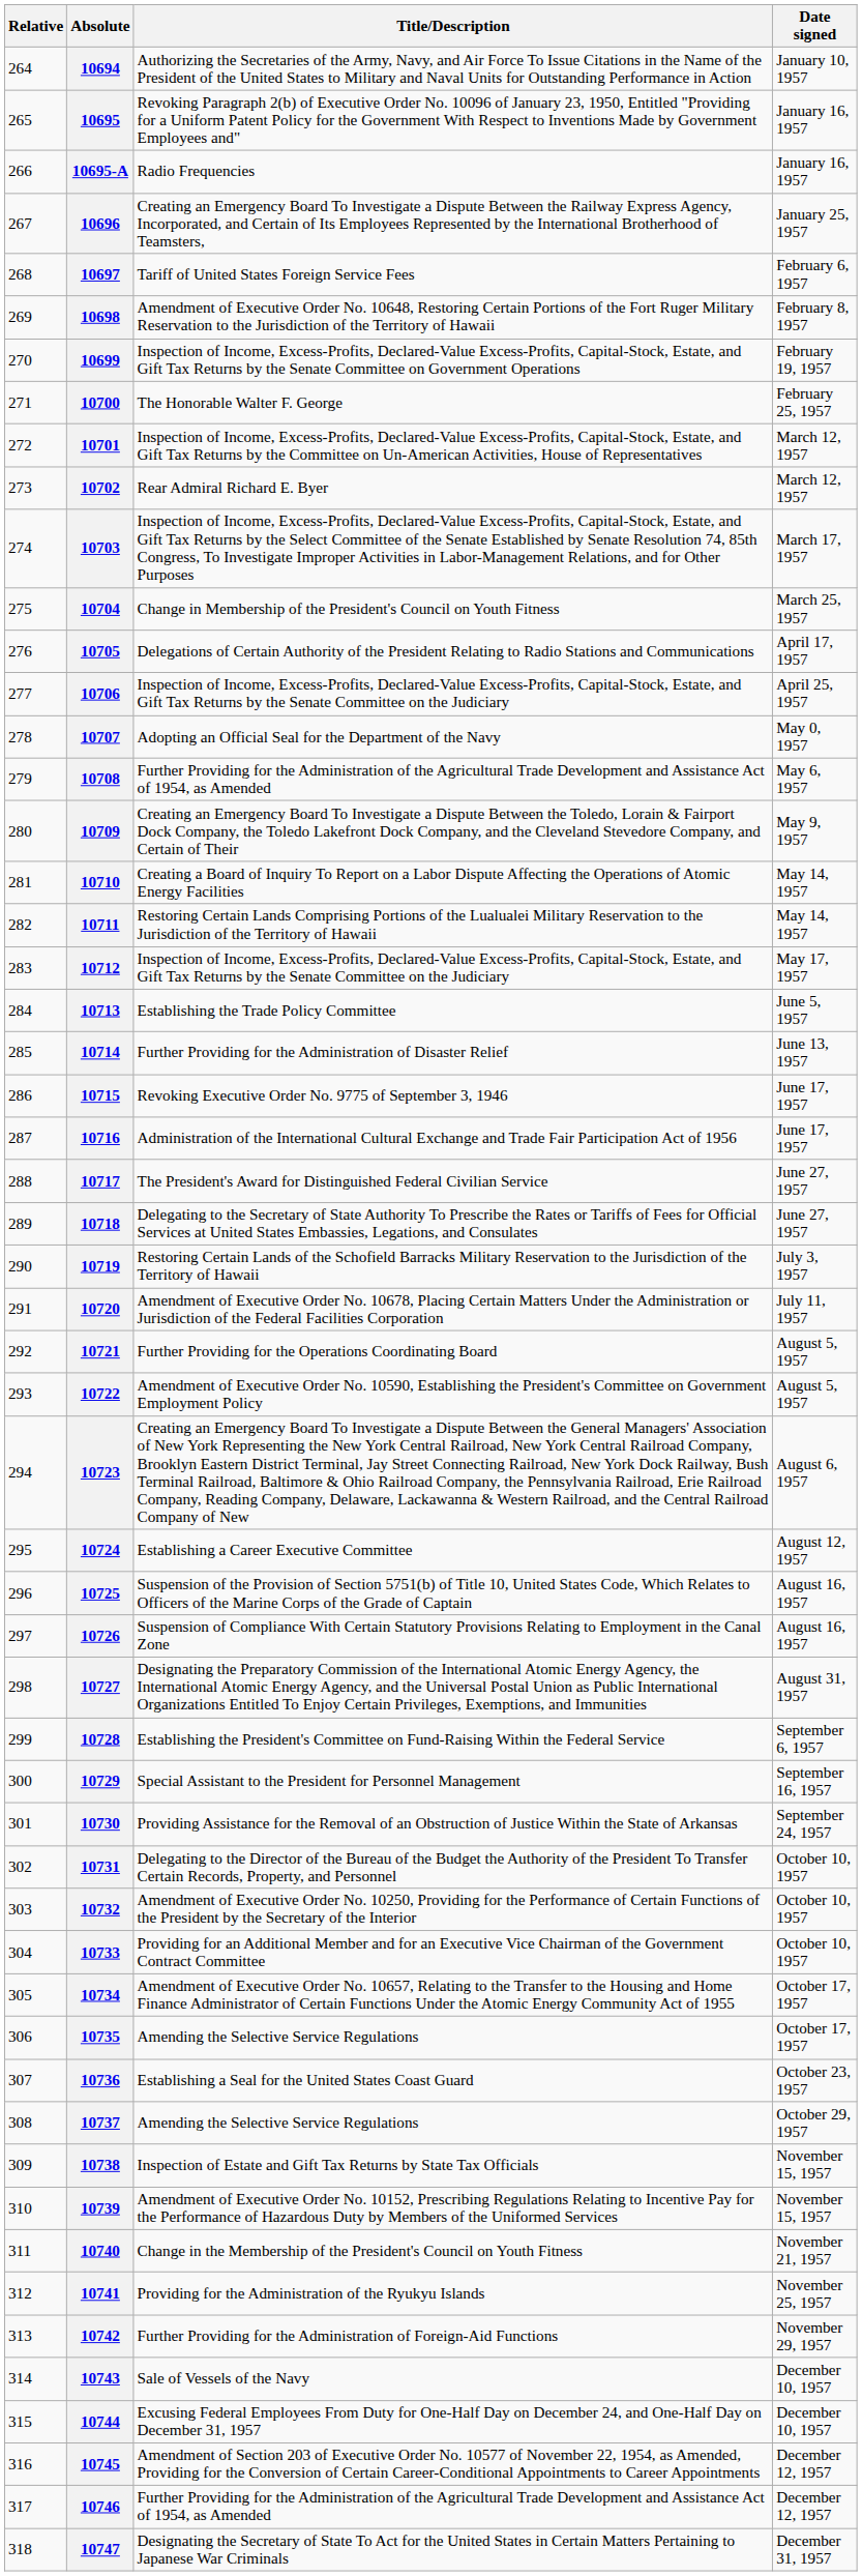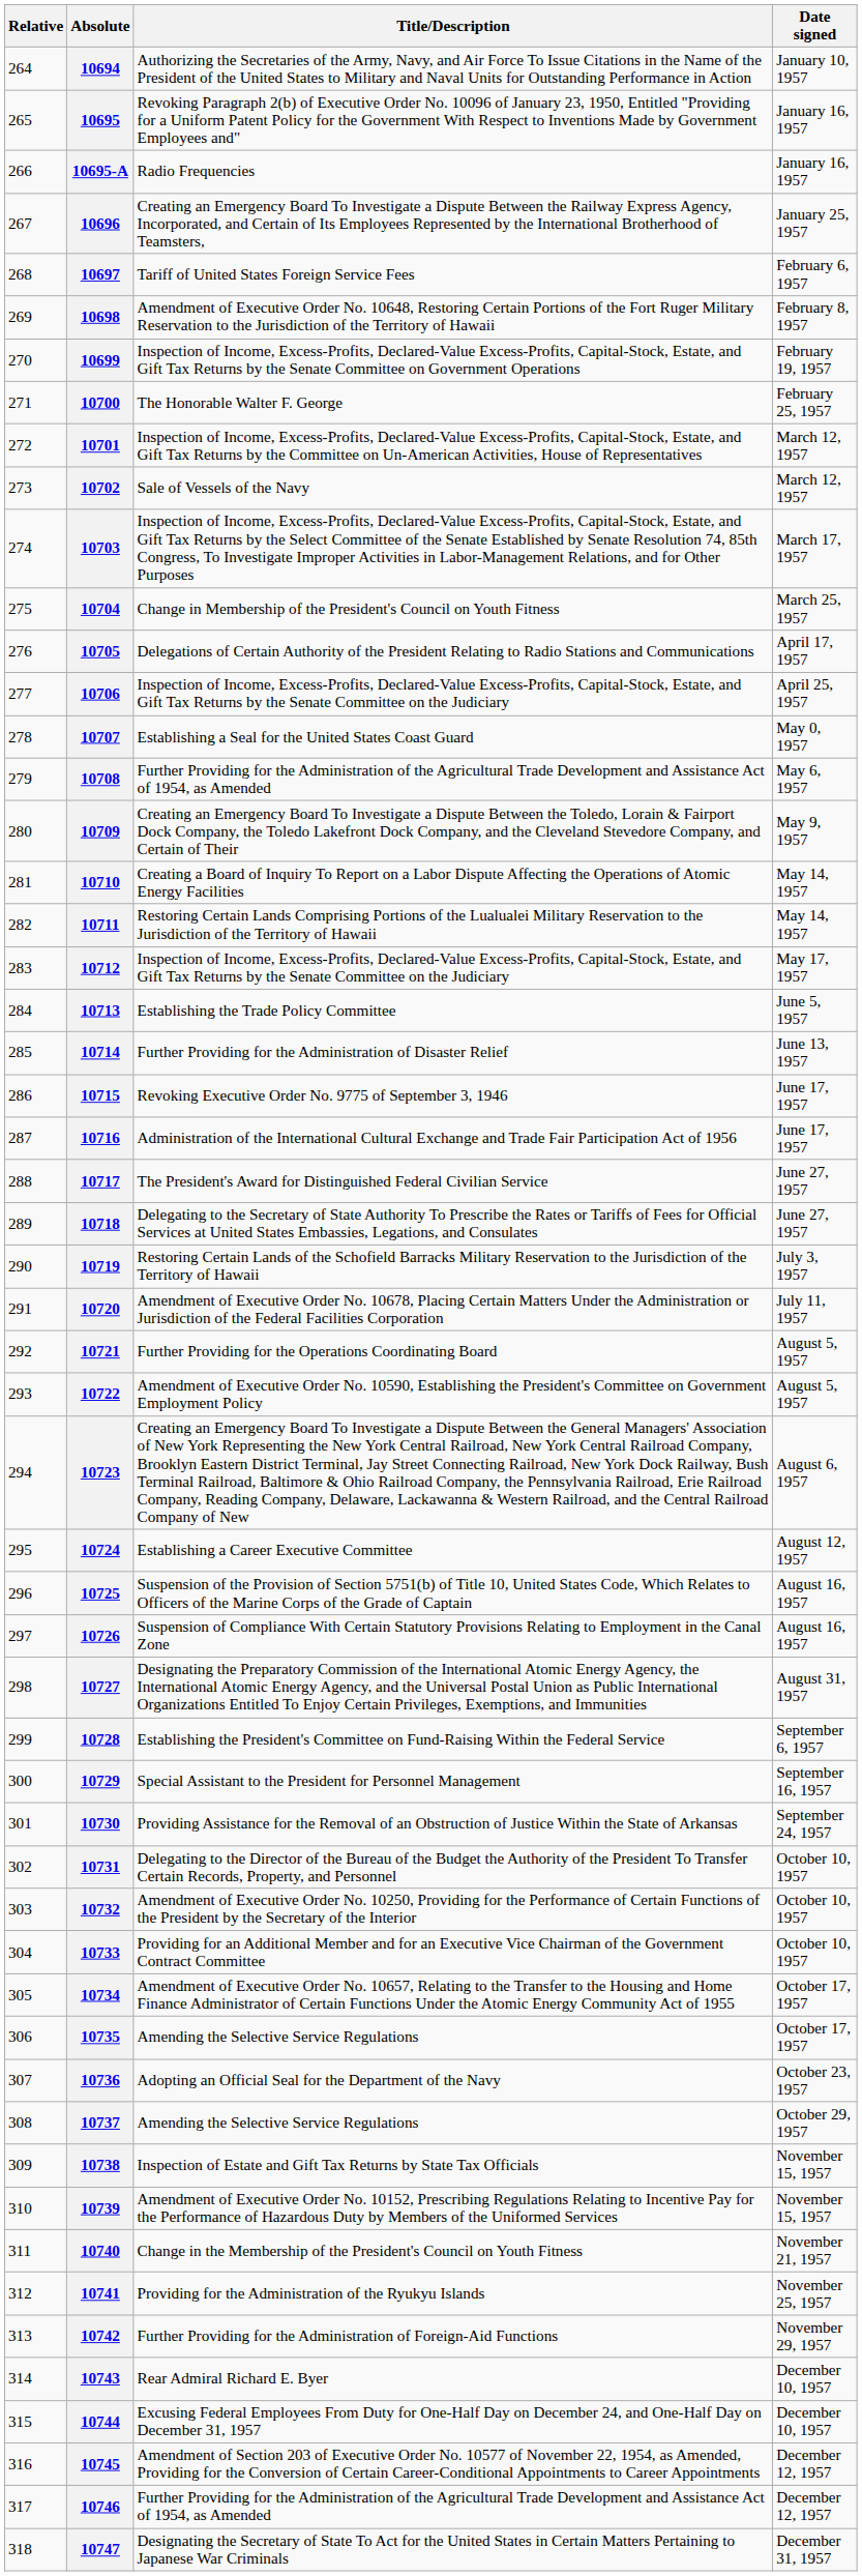 <table class="wikitable">
 <tr>
 <th>Relative </th>
 <th>Absolute </th>
 <th>Title/Description</th>
 <th>Date signed</th>
 </tr>
 <tr>
 <td>264</td>
 <th><a href='#'>10694</a></th>
 <td>Authorizing the Secretaries of the Army, Navy, and Air Force To Issue Citations in the Name of the President of the United States to Military and Naval Units for Outstanding Performance in Action</td>
 <td>January 10, 1957</td>
 </tr>
 <tr>
 <td>265</td>
 <th><a href='#'>10695</a></th>
 <td>Revoking Paragraph 2(b) of Executive Order No. 10096 of January 23, 1950, Entitled "Providing for a Uniform Patent Policy for the Government With Respect to Inventions Made by Government Employees and"</td>
 <td>January 16, 1957</td>
 </tr>
 <tr>
 <td>266</td>
 <th><a href='#'>10695-A</a></th>
 <td>Radio Frequencies</td>
 <td>January 16, 1957</td>
 </tr>
 <tr>
 <td>267</td>
 <th><a href='#'>10696</a></th>
 <td>Creating an Emergency Board To Investigate a Dispute Between the Railway Express Agency, Incorporated, and Certain of Its Employees Represented by the International Brotherhood of Teamsters,</td>
 <td>January 25, 1957</td>
 </tr>
 <tr>
 <td>268</td>
 <th><a href='#'>10697</a></th>
 <td>Tariff of United States Foreign Service Fees</td>
 <td>February 6, 1957</td>
 </tr>
 <tr>
 <td>269</td>
 <th><a href='#'>10698</a></th>
 <td>Amendment of Executive Order No. 10648, Restoring Certain Portions of the Fort Ruger Military Reservation to the Jurisdiction of the Territory of Hawaii</td>
 <td>February 8, 1957</td>
 </tr>
 <tr>
 <td>270</td>
 <th><a href='#'>10699</a></th>
 <td>Inspection of Income, Excess-Profits, Declared-Value Excess-Profits, Capital-Stock, Estate, and Gift Tax Returns by the Senate Committee on Government Operations</td>
 <td>February 19, 1957</td>
 </tr>
 <tr>
 <td>271</td>
 <th><a href='#'>10700</a></th>
 <td>The Honorable Walter F. George</td>
 <td>February 25, 1957</td>
 </tr>
 <tr>
 <td>272</td>
 <th><a href='#'>10701</a></th>
 <td>Inspection of Income, Excess-Profits, Declared-Value Excess-Profits, Capital-Stock, Estate, and Gift Tax Returns by the Committee on Un-American Activities, House of Representatives</td>
 <td>March 12, 1957</td>
 </tr>
 <tr>
 <td>273</td>
 <th><a href='#'>10702</a></th>
-<td>Rear Admiral Richard E. Byer</td>
+<td>Sale of Vessels of the Navy</td>
 <td>March 12, 1957</td>
 </tr>
 <tr>
 <td>274</td>
 <th><a href='#'>10703</a></th>
 <td>Inspection of Income, Excess-Profits, Declared-Value Excess-Profits, Capital-Stock, Estate, and Gift Tax Returns by the Select Committee of the Senate Established by Senate Resolution 74, 85th Congress, To Investigate Improper Activities in Labor-Management Relations, and for Other Purposes</td>
 <td>March 17, 1957</td>
 </tr>
 <tr>
 <td>275</td>
 <th><a href='#'>10704</a></th>
 <td>Change in Membership of the President's Council on Youth Fitness</td>
 <td>March 25, 1957</td>
 </tr>
 <tr>
 <td>276</td>
 <th><a href='#'>10705</a></th>
 <td>Delegations of Certain Authority of the President Relating to Radio Stations and Communications</td>
 <td>April 17, 1957</td>
 </tr>
 <tr>
 <td>277</td>
 <th><a href='#'>10706</a></th>
 <td>Inspection of Income, Excess-Profits, Declared-Value Excess-Profits, Capital-Stock, Estate, and Gift Tax Returns by the Senate Committee on the Judiciary</td>
 <td>April 25, 1957</td>
 </tr>
 <tr>
 <td>278</td>
 <th><a href='#'>10707</a></th>
-<td>Adopting an Official Seal for the Department of the Navy</td>
+<td>Establishing a Seal for the United States Coast Guard</td>
 <td>May 0, 1957</td>
 </tr>
 <tr>
 <td>279</td>
 <th><a href='#'>10708</a></th>
 <td>Further Providing for the Administration of the Agricultural Trade Development and Assistance Act of 1954, as Amended</td>
 <td>May 6, 1957</td>
 </tr>
 <tr>
 <td>280</td>
 <th><a href='#'>10709</a></th>
 <td>Creating an Emergency Board To Investigate a Dispute Between the Toledo, Lorain & Fairport Dock Company, the Toledo Lakefront Dock Company, and the Cleveland Stevedore Company, and Certain of Their</td>
 <td>May 9, 1957</td>
 </tr>
 <tr>
 <td>281</td>
 <th><a href='#'>10710</a></th>
 <td>Creating a Board of Inquiry To Report on a Labor Dispute Affecting the Operations of Atomic Energy Facilities</td>
 <td>May 14, 1957</td>
 </tr>
 <tr>
 <td>282</td>
 <th><a href='#'>10711</a></th>
 <td>Restoring Certain Lands Comprising Portions of the Lualualei Military Reservation to the Jurisdiction of the Territory of Hawaii</td>
 <td>May 14, 1957</td>
 </tr>
 <tr>
 <td>283</td>
 <th><a href='#'>10712</a></th>
 <td>Inspection of Income, Excess-Profits, Declared-Value Excess-Profits, Capital-Stock, Estate, and Gift Tax Returns by the Senate Committee on the Judiciary</td>
 <td>May 17, 1957</td>
 </tr>
 <tr>
 <td>284</td>
 <th><a href='#'>10713</a></th>
 <td>Establishing the Trade Policy Committee</td>
 <td>June 5, 1957</td>
 </tr>
 <tr>
 <td>285</td>
 <th><a href='#'>10714</a></th>
 <td>Further Providing for the Administration of Disaster Relief</td>
 <td>June 13, 1957</td>
 </tr>
 <tr>
 <td>286</td>
 <th><a href='#'>10715</a></th>
 <td>Revoking Executive Order No. 9775 of September 3, 1946</td>
 <td>June 17, 1957</td>
 </tr>
 <tr>
 <td>287</td>
 <th><a href='#'>10716</a></th>
 <td>Administration of the International Cultural Exchange and Trade Fair Participation Act of 1956</td>
 <td>June 17, 1957</td>
 </tr>
 <tr>
 <td>288</td>
 <th><a href='#'>10717</a></th>
 <td>The President's Award for Distinguished Federal Civilian Service</td>
 <td>June 27, 1957</td>
 </tr>
 <tr>
 <td>289</td>
 <th><a href='#'>10718</a></th>
 <td>Delegating to the Secretary of State Authority To Prescribe the Rates or Tariffs of Fees for Official Services at United States Embassies, Legations, and Consulates</td>
 <td>June 27, 1957</td>
 </tr>
 <tr>
 <td>290</td>
 <th><a href='#'>10719</a></th>
 <td>Restoring Certain Lands of the Schofield Barracks Military Reservation to the Jurisdiction of the Territory of Hawaii</td>
 <td>July 3, 1957</td>
 </tr>
 <tr>
 <td>291</td>
 <th><a href='#'>10720</a></th>
 <td>Amendment of Executive Order No. 10678, Placing Certain Matters Under the Administration or Jurisdiction of the Federal Facilities Corporation</td>
 <td>July 11, 1957</td>
 </tr>
 <tr>
 <td>292</td>
 <th><a href='#'>10721</a></th>
 <td>Further Providing for the Operations Coordinating Board</td>
 <td>August 5, 1957</td>
 </tr>
 <tr>
 <td>293</td>
 <th><a href='#'>10722</a></th>
 <td>Amendment of Executive Order No. 10590, Establishing the President's Committee on Government Employment Policy</td>
 <td>August 5, 1957</td>
 </tr>
 <tr>
 <td>294</td>
 <th><a href='#'>10723</a></th>
 <td>Creating an Emergency Board To Investigate a Dispute Between the General Managers' Association of New York Representing the New York Central Railroad, New York Central Railroad Company, Brooklyn Eastern District Terminal, Jay Street Connecting Railroad, New York Dock Railway, Bush Terminal Railroad, Baltimore & Ohio Railroad Company, the Pennsylvania Railroad, Erie Railroad Company, Reading Company, Delaware, Lackawanna & Western Railroad, and the Central Railroad Company of New</td>
 <td>August 6, 1957</td>
 </tr>
 <tr>
 <td>295</td>
 <th><a href='#'>10724</a></th>
 <td>Establishing a Career Executive Committee</td>
 <td>August 12, 1957</td>
 </tr>
 <tr>
 <td>296</td>
 <th><a href='#'>10725</a></th>
 <td>Suspension of the Provision of Section 5751(b) of Title 10, United States Code, Which Relates to Officers of the Marine Corps of the Grade of Captain</td>
 <td>August 16, 1957</td>
 </tr>
 <tr>
 <td>297</td>
 <th><a href='#'>10726</a></th>
 <td>Suspension of Compliance With Certain Statutory Provisions Relating to Employment in the Canal Zone</td>
 <td>August 16, 1957</td>
 </tr>
 <tr>
 <td>298</td>
 <th><a href='#'>10727</a></th>
 <td>Designating the Preparatory Commission of the International Atomic Energy Agency, the International Atomic Energy Agency, and the Universal Postal Union as Public International Organizations Entitled To Enjoy Certain Privileges, Exemptions, and Immunities</td>
 <td>August 31, 1957</td>
 </tr>
 <tr>
 <td>299</td>
 <th><a href='#'>10728</a></th>
 <td>Establishing the President's Committee on Fund-Raising Within the Federal Service</td>
 <td>September 6, 1957</td>
 </tr>
 <tr>
 <td>300</td>
 <th><a href='#'>10729</a></th>
 <td>Special Assistant to the President for Personnel Management</td>
 <td>September 16, 1957</td>
 </tr>
 <tr>
 <td>301</td>
 <th><a href='#'>10730</a></th>
 <td>Providing Assistance for the Removal of an Obstruction of Justice Within the State of Arkansas</td>
 <td>September 24, 1957</td>
 </tr>
 <tr>
 <td>302</td>
 <th><a href='#'>10731</a></th>
 <td>Delegating to the Director of the Bureau of the Budget the Authority of the President To Transfer Certain Records, Property, and Personnel</td>
 <td>October 10, 1957</td>
 </tr>
 <tr>
 <td>303</td>
 <th><a href='#'>10732</a></th>
 <td>Amendment of Executive Order No. 10250, Providing for the Performance of Certain Functions of the President by the Secretary of the Interior</td>
 <td>October 10, 1957</td>
 </tr>
 <tr>
 <td>304</td>
 <th><a href='#'>10733</a></th>
 <td>Providing for an Additional Member and for an Executive Vice Chairman of the Government Contract Committee</td>
 <td>October 10, 1957</td>
 </tr>
 <tr>
 <td>305</td>
 <th><a href='#'>10734</a></th>
 <td>Amendment of Executive Order No. 10657, Relating to the Transfer to the Housing and Home Finance Administrator of Certain Functions Under the Atomic Energy Community Act of 1955</td>
 <td>October 17, 1957</td>
 </tr>
 <tr>
 <td>306</td>
 <th><a href='#'>10735</a></th>
 <td>Amending the Selective Service Regulations</td>
 <td>October 17, 1957</td>
 </tr>
 <tr>
 <td>307</td>
 <th><a href='#'>10736</a></th>
-<td>Establishing a Seal for the United States Coast Guard</td>
+<td>Adopting an Official Seal for the Department of the Navy</td>
 <td>October 23, 1957</td>
 </tr>
 <tr>
 <td>308</td>
 <th><a href='#'>10737</a></th>
 <td>Amending the Selective Service Regulations</td>
 <td>October 29, 1957</td>
 </tr>
 <tr>
 <td>309</td>
 <th><a href='#'>10738</a></th>
 <td>Inspection of Estate and Gift Tax Returns by State Tax Officials</td>
 <td>November 15, 1957</td>
 </tr>
 <tr>
 <td>310</td>
 <th><a href='#'>10739</a></th>
 <td>Amendment of Executive Order No. 10152, Prescribing Regulations Relating to Incentive Pay for the Performance of Hazardous Duty by Members of the Uniformed Services</td>
 <td>November 15, 1957</td>
 </tr>
 <tr>
 <td>311</td>
 <th><a href='#'>10740</a></th>
 <td>Change in the Membership of the President's Council on Youth Fitness</td>
 <td>November 21, 1957</td>
 </tr>
 <tr>
 <td>312</td>
 <th><a href='#'>10741</a></th>
 <td>Providing for the Administration of the Ryukyu Islands</td>
 <td>November 25, 1957</td>
 </tr>
 <tr>
 <td>313</td>
 <th><a href='#'>10742</a></th>
 <td>Further Providing for the Administration of Foreign-Aid Functions</td>
 <td>November 29, 1957</td>
 </tr>
 <tr>
 <td>314</td>
 <th><a href='#'>10743</a></th>
-<td>Sale of Vessels of the Navy</td>
+<td>Rear Admiral Richard E. Byer</td>
 <td>December 10, 1957</td>
 </tr>
 <tr>
 <td>315</td>
 <th><a href='#'>10744</a></th>
 <td>Excusing Federal Employees From Duty for One-Half Day on December 24, and One-Half Day on December 31, 1957</td>
 <td>December 10, 1957</td>
 </tr>
 <tr>
 <td>316</td>
 <th><a href='#'>10745</a></th>
 <td>Amendment of Section 203 of Executive Order No. 10577 of November 22, 1954, as Amended, Providing for the Conversion of Certain Career-Conditional Appointments to Career Appointments</td>
 <td>December 12, 1957</td>
 </tr>
 <tr>
 <td>317</td>
 <th><a href='#'>10746</a></th>
 <td>Further Providing for the Administration of the Agricultural Trade Development and Assistance Act of 1954, as Amended</td>
 <td>December 12, 1957</td>
 </tr>
 <tr>
 <td>318</td>
 <th><a href='#'>10747</a></th>
 <td>Designating the Secretary of State To Act for the United States in Certain Matters Pertaining to Japanese War Criminals</td>
 <td>December 31, 1957</td>
 </tr>
 </table>
